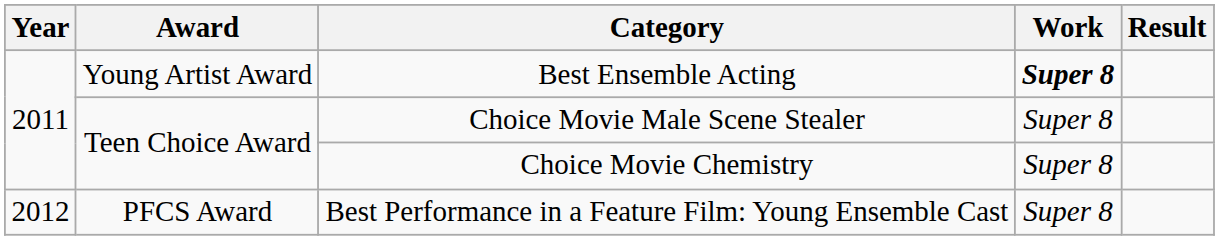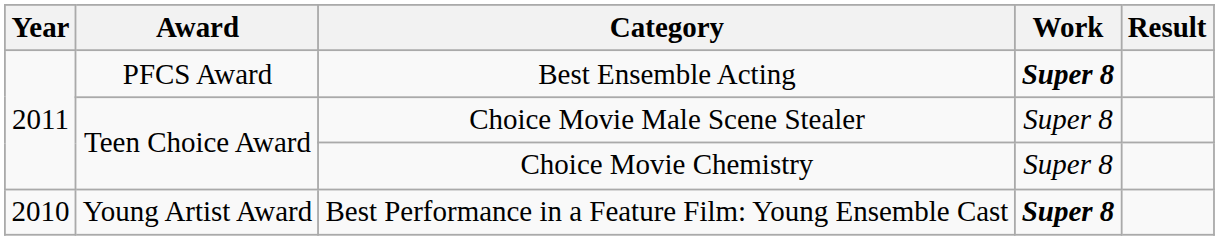 <table class=wikitable style=text-align:center>
 <tr>
 <th>Year</th>
 <th>Award</th>
 <th>Category</th>
 <th>Work</th>
 <th>Result</th>
 </tr>
 <tr>
 <td rowspan=3>2011</td>
-<td>Young Artist Award</td>
+<td>PFCS Award</td>
 <td>Best Ensemble Acting</td>
 <td><strong><em>Super 8</em></strong></td>
 <td></td>
 </tr>
 <tr>
 <td rowspan=2>Teen Choice Award</td>
 <td>Choice Movie Male Scene Stealer</td>
 <td><em>Super 8</em></td>
 <td></td>
 </tr>
 <tr>
 <td>Choice Movie Chemistry</td>
 <td><em>Super 8</em></td>
 <td></td>
 </tr>
 <tr>
-<td>2012</td>
-<td>PFCS Award</td>
+<td>2010</td>
+<td>Young Artist Award</td>
 <td>Best Performance in a Feature Film: Young Ensemble Cast</td>
-<td><em>Super 8</em></td>
+<td><strong><em>Super 8</em></strong></td>
 <td></td>
 </tr>
 </table>
